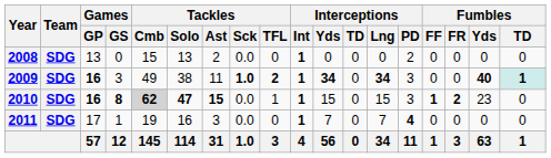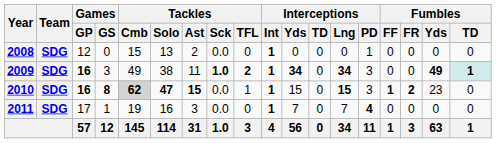 <table class="wikitable" style="text-align:center">
 <tr>
 <th rowspan="2">Year</th>
 <th rowspan="2">Team</th>
 <th colspan="2">Games</th>
 <th colspan="5">Tackles</th>
 <th colspan="5">Interceptions</th>
 <th colspan="4">Fumbles</th>
 </tr>
 <tr>
 <th>GP</th>
 <th>GS</th>
 <th>Cmb</th>
 <th>Solo</th>
 <th>Ast</th>
 <th>Sck</th>
 <th>TFL</th>
 <th>Int</th>
 <th>Yds</th>
 <th>TD</th>
 <th>Lng</th>
 <th>PD</th>
 <th>FF</th>
 <th>FR</th>
 <th>Yds</th>
 <th>TD</th>
 </tr>
 <tr>
 <th><a href='#'>2008</a></th>
 <th><a href='#'>SDG</a></th>
-<td>13</td>
+<td>12</td>
 <td>0</td>
 <td>15</td>
 <td>13</td>
 <td>2</td>
 <td>0.0</td>
 <td>0</td>
 <td><strong>1</strong></td>
 <td>0</td>
 <td>0</td>
 <td>0</td>
-<td>2</td>
+<td>1</td>
 <td>0</td>
 <td>0</td>
 <td>0</td>
 <td>0</td>
 </tr>
 <tr>
 <th><a href='#'>2009</a></th>
 <th><a href='#'>SDG</a></th>
 <td><strong>16</strong></td>
 <td>3</td>
 <td>49</td>
 <td>38</td>
 <td>11</td>
 <td><strong>1.0</strong></td>
 <td><strong>2</strong></td>
 <td><strong>1</strong></td>
 <td><strong>34</strong></td>
 <td>0</td>
 <td><strong>34</strong></td>
 <td>3</td>
 <td>0</td>
 <td>0</td>
-<td><strong>40</strong></td>
+<td><strong>49</strong></td>
 <td style="background:#cfecec; width:3em;"><strong>1</strong></td>
 </tr>
 <tr>
 <th><a href='#'>2010</a></th>
 <th><a href='#'>SDG</a></th>
 <td><strong>16</strong></td>
 <td><strong>8</strong></td>
 <td style="background: lightgrey;"><strong>62</strong></td>
 <td><strong>47</strong></td>
 <td><strong>15</strong></td>
 <td>0.0</td>
 <td>1</td>
 <td><strong>1</strong></td>
 <td>15</td>
 <td>0</td>
-<td>15</td>
+<td><strong>15</strong></td>
 <td>3</td>
 <td><strong>1</strong></td>
 <td><strong>2</strong></td>
 <td>23</td>
 <td>0</td>
 </tr>
 <tr>
 <th><a href='#'>2011</a></th>
 <th><a href='#'>SDG</a></th>
 <td>17</td>
 <td>1</td>
 <td>19</td>
 <td>16</td>
 <td>3</td>
 <td>0.0</td>
 <td>0</td>
 <td><strong>1</strong></td>
 <td>7</td>
 <td>0</td>
 <td>7</td>
 <td><strong>4</strong></td>
 <td>0</td>
 <td>0</td>
 <td>0</td>
 <td>0</td>
 </tr>
 <tr>
 <th colspan="2"></th>
 <th>57</th>
 <th>12</th>
 <th>145</th>
 <th>114</th>
 <th>31</th>
 <th>1.0</th>
 <th>3</th>
 <th>4</th>
 <th>56</th>
 <th>0</th>
 <th>34</th>
 <th>11</th>
 <th>1</th>
 <th>3</th>
 <th>63</th>
 <th>1</th>
 </tr>
 </table>
